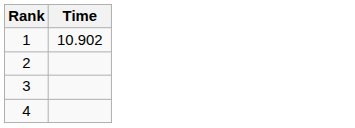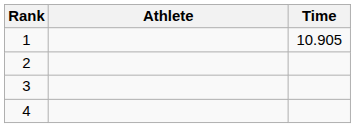 <table class=wikitable style="text-align:center">
 <tr>
 <th width=40>Rank</th>
+<th width=250>Athlete</th>
 <th width=60>Time</th>
 </tr>
 <tr>
 <td>1</td>
-<td>10.902</td>
+<td align=left></td>
+<td>10.905</td>
 </tr>
 <tr>
 <td>2</td>
+<td align=left></td>
 <td></td>
 </tr>
 <tr>
 <td>3</td>
+<td align=left></td>
 <td></td>
 </tr>
 <tr>
 <td>4</td>
+<td align=left></td>
 <td></td>
 </tr>
 </table>
